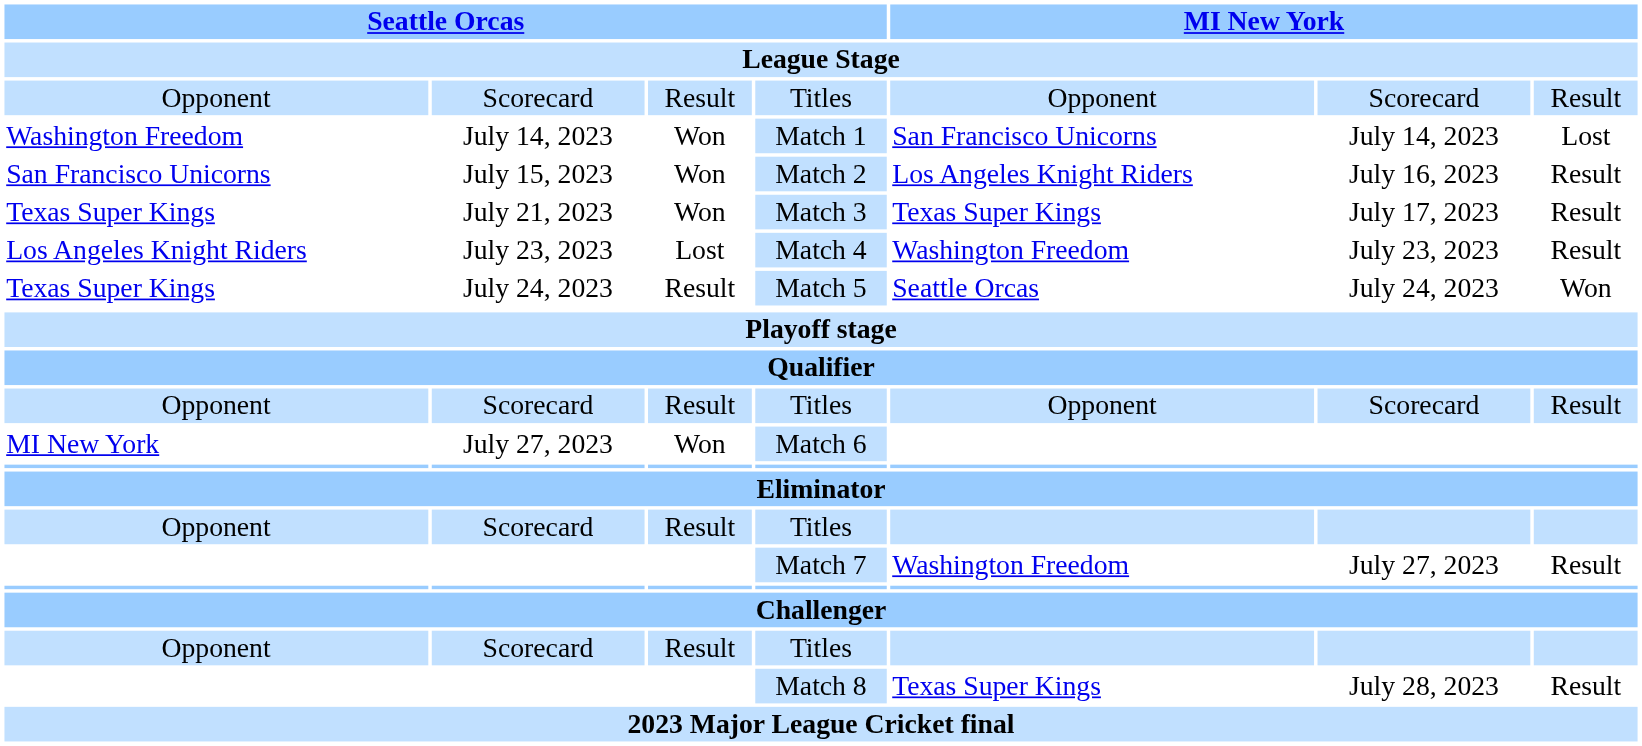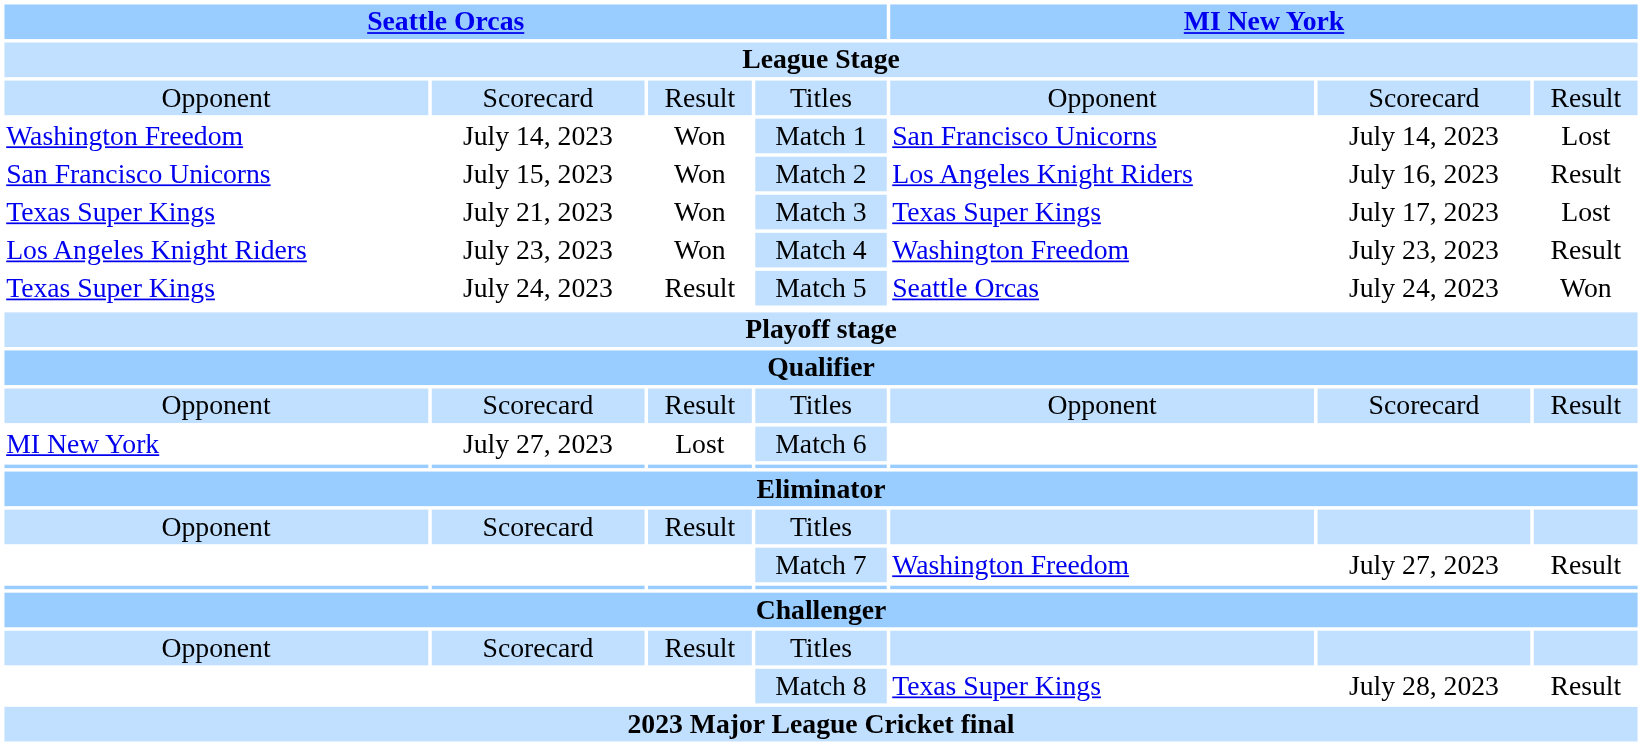 <table style="width:75%;text-align:center">
 <tr style="vertical-align:top;background:#99CCFF">
 <td colspan="4"><strong><a href='#'>Seattle Orcas</a></strong></td>
 <th colspan="3"><a href='#'>MI New York</a></th>
 </tr>
 <tr style="vertical-align:top;background:#C1E0FF">
 <td colspan="7"><strong>League Stage</strong></td>
 </tr>
 <tr style="vertical-align:top;background:#C1E0FF">
 <td>Opponent</td>
 <td>Scorecard</td>
 <td>Result</td>
 <td>Titles</td>
 <td>Opponent</td>
 <td>Scorecard</td>
 <td>Result</td>
 </tr>
 <tr>
 <td style="text-align:left"><a href='#'>Washington Freedom</a></td>
 <td>July 14, 2023</td>
 <td>Won</td>
 <td style="background:#C1E0FF">Match 1</td>
 <td style="text-align:left"><a href='#'>San Francisco Unicorns</a></td>
 <td>July 14, 2023</td>
 <td>Lost</td>
 </tr>
 <tr>
 <td style="text-align:left"><a href='#'>San Francisco Unicorns</a></td>
 <td>July 15, 2023</td>
 <td>Won</td>
 <td style="background:#C1E0FF">Match 2</td>
 <td style="text-align:left"><a href='#'>Los Angeles Knight Riders</a></td>
 <td>July 16, 2023</td>
 <td>Result</td>
 </tr>
 <tr>
 <td style="text-align:left"><a href='#'>Texas Super Kings</a></td>
 <td>July 21, 2023</td>
 <td>Won</td>
 <td style="background:#C1E0FF">Match 3</td>
 <td style="text-align:left"><a href='#'>Texas Super Kings</a></td>
 <td>July 17, 2023</td>
-<td>Result</td>
+<td>Lost</td>
 </tr>
 <tr>
 <td style="text-align:left"><a href='#'>Los Angeles Knight Riders</a></td>
 <td>July 23, 2023</td>
-<td>Lost</td>
+<td>Won</td>
 <td style="background:#C1E0FF">Match 4</td>
 <td style="text-align:left"><a href='#'>Washington Freedom</a></td>
 <td>July 23, 2023</td>
 <td>Result</td>
 </tr>
 <tr>
 <td style="text-align:left"><a href='#'>Texas Super Kings</a></td>
 <td>July 24, 2023</td>
 <td>Result</td>
 <td style="background:#C1E0FF">Match 5</td>
 <td style="text-align:left"><a href='#'>Seattle Orcas</a></td>
 <td>July 24, 2023</td>
 <td>Won</td>
 </tr>
 <tr>
 </tr>
 <tr style="vertical-align:top;background:#C1E0FF">
 <td colspan="7"><strong>Playoff stage</strong></td>
 </tr>
 <tr style="vertical-align:top;background:#99CCFF">
 <td colspan="7"><strong>Qualifier</strong></td>
 </tr>
 <tr style="vertical-align:top;background:#C1E0FF">
 <td>Opponent</td>
 <td>Scorecard</td>
 <td>Result</td>
 <td>Titles</td>
 <td>Opponent</td>
 <td>Scorecard</td>
 <td>Result</td>
 </tr>
 <tr>
 <td style="text-align:left"><a href='#'>MI New York</a></td>
 <td>July 27, 2023</td>
-<td>Won</td>
+<td>Lost</td>
 <td style="background:#C1E0FF">Match 6</td>
 <td></td>
 <td></td>
 <td></td>
 </tr>
 <tr style="vertical-align:top;background:#99CCFF">
 <td></td>
 <td></td>
 <td></td>
 <td></td>
 <th colspan="3"></th>
 </tr>
 <tr style="vertical-align:top;background:#99CCFF">
 <td colspan="7"><strong>Eliminator</strong></td>
 </tr>
 <tr style="vertical-align:top;background:#C1E0FF">
 <td>Opponent</td>
 <td>Scorecard</td>
 <td>Result</td>
 <td>Titles</td>
 <td></td>
 <td></td>
 <td></td>
 </tr>
 <tr>
 <td></td>
 <td></td>
 <td></td>
 <td style="background:#C1E0FF">Match 7</td>
 <td style="text-align:left"><a href='#'>Washington Freedom</a></td>
 <td>July 27, 2023</td>
 <td>Result</td>
 </tr>
 <tr style="vertical-align:top;background:#99CCFF">
 <td></td>
 <td></td>
 <td></td>
 <td></td>
 <th colspan="3"></th>
 </tr>
 <tr style="vertical-align:top;background:#99CCFF">
 <td colspan="7"><strong>Challenger</strong></td>
 </tr>
 <tr style="vertical-align:top;background:#C1E0FF">
 <td>Opponent</td>
 <td>Scorecard</td>
 <td>Result</td>
 <td>Titles</td>
 <td></td>
 <td></td>
 <td></td>
 </tr>
 <tr>
 <td></td>
 <td></td>
 <td></td>
 <td style="background:#C1E0FF">Match 8</td>
 <td style="text-align:left"><a href='#'>Texas Super Kings</a></td>
 <td>July 28, 2023</td>
 <td>Result</td>
 </tr>
 <tr style="vertical-align:top;background:#C1E0FF">
 <th colspan="7">2023 Major League Cricket final</th>
 </tr>
 </table>
